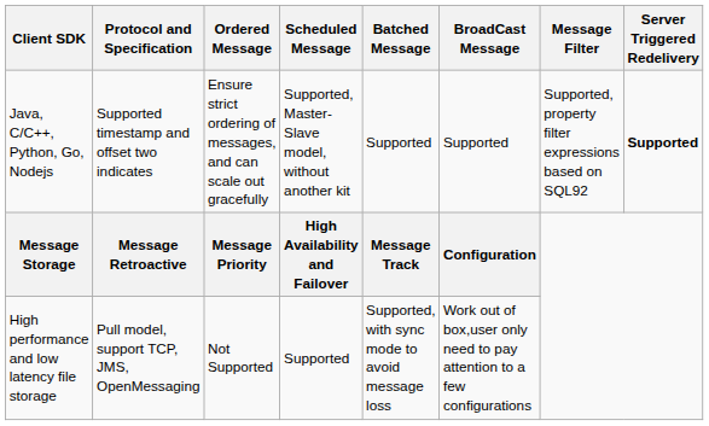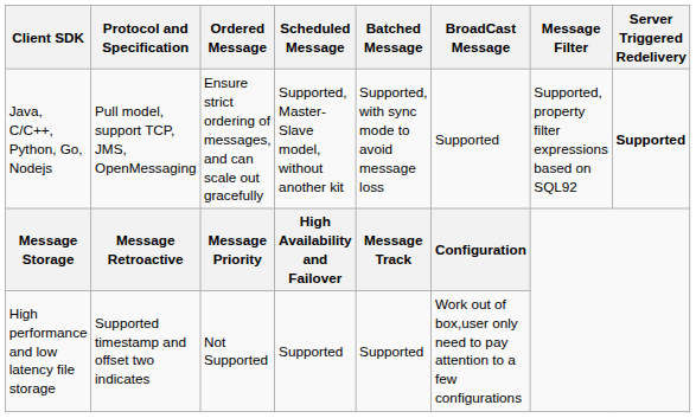 <table class="wikitable" width="100%">
 <tr>
 <th><strong><small>Client SDK</small></strong></th>
 <th><strong><small>Protocol and Specification</small></strong></th>
 <th><strong><small>Ordered Message</small></strong></th>
 <th><strong><small>Scheduled Message</small></strong></th>
 <th><strong><small>Batched Message</small></strong></th>
 <th><strong><small>BroadCast Message</small></strong></th>
 <th><strong><small>Message Filter</small></strong></th>
 <th><strong><small>Server Triggered Redelivery</small></strong></th>
 </tr>
 <tr>
 <td><small>Java, C/C++, Python, Go, Nodejs</small></td>
-<td><small>Supported timestamp and offset two indicates</small></td>
+<td><small>Pull model, support TCP, JMS, OpenMessaging</small></td>
 <td><small>Ensure strict ordering of messages, and can scale out gracefully</small></td>
 <td><small>Supported, Master-Slave model, without another kit</small></td>
-<td><small>Supported</small></td>
+<td><small>Supported, with sync mode to avoid message loss</small></td>
 <td><small>Supported</small></td>
 <td><small>Supported, property filter expressions based on SQL92</small></td>
 <td><strong><small>Supported</small></strong></td>
 </tr>
 <tr>
 <th><strong><small>Message Storage</small></strong></th>
 <th><strong><small>Message Retroactive</small></strong></th>
 <th><strong><small>Message Priority</small></strong></th>
 <th><strong><small>High Availability and Failover</small></strong></th>
 <th><strong><small>Message Track</small></strong></th>
 <th><strong><small>Configuration</small></strong></th>
 </tr>
 <tr>
 <td><small>High performance and low latency file storage</small></td>
-<td><small>Pull model, support TCP, JMS, OpenMessaging</small></td>
+<td><small>Supported timestamp and offset two indicates</small></td>
 <td><small>Not Supported</small></td>
 <td><small>Supported</small></td>
-<td><small>Supported, with sync mode to avoid message loss</small></td>
+<td><small>Supported</small></td>
 <td><small>Work out of box,user only need to pay attention to a few configurations</small></td>
 </tr>
 </table>
